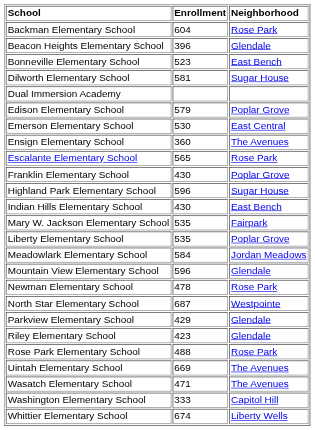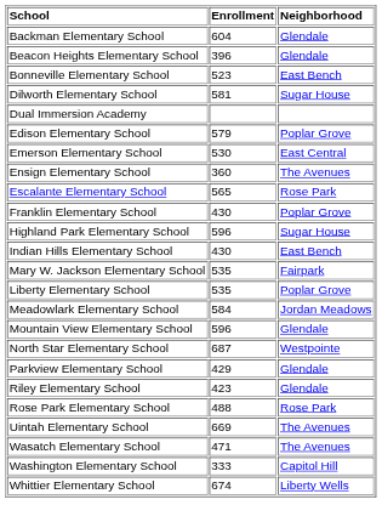 <table border="1" cellpadding="2">
 <tr>
 <td><strong>School</strong></td>
 <td><strong>Enrollment</strong></td>
 <td><strong>Neighborhood</strong></td>
 </tr>
 <tr>
 <td>Backman Elementary School</td>
 <td>604</td>
-<td><a href='#'>Rose Park</a></td>
+<td><a href='#'>Glendale</a></td>
 </tr>
 <tr>
 <td>Beacon Heights Elementary School</td>
 <td>396</td>
 <td><a href='#'>Glendale</a></td>
 </tr>
 <tr>
 <td>Bonneville Elementary School</td>
 <td>523</td>
 <td><a href='#'>East Bench</a></td>
 </tr>
 <tr>
 <td>Dilworth Elementary School</td>
 <td>581</td>
 <td><a href='#'>Sugar House</a></td>
 </tr>
 <tr>
 <td>Dual Immersion Academy</td>
 <td></td>
 <td></td>
 </tr>
 <tr>
 <td>Edison Elementary School</td>
 <td>579</td>
 <td><a href='#'>Poplar Grove</a></td>
 </tr>
 <tr>
 <td>Emerson Elementary School</td>
 <td>530</td>
 <td><a href='#'>East Central</a></td>
 </tr>
 <tr>
 <td>Ensign Elementary School</td>
 <td>360</td>
 <td><a href='#'>The Avenues</a></td>
 </tr>
 <tr>
 <td><a href='#'>Escalante Elementary School</a></td>
 <td>565</td>
 <td><a href='#'>Rose Park</a></td>
 </tr>
 <tr>
 <td>Franklin Elementary School</td>
 <td>430</td>
 <td><a href='#'>Poplar Grove</a></td>
 </tr>
 <tr>
 <td>Highland Park Elementary School</td>
 <td>596</td>
 <td><a href='#'>Sugar House</a></td>
 </tr>
 <tr>
 <td>Indian Hills Elementary School</td>
 <td>430</td>
 <td><a href='#'>East Bench</a></td>
 </tr>
 <tr>
 <td>Mary W. Jackson Elementary School</td>
 <td>535</td>
 <td><a href='#'>Fairpark</a></td>
 </tr>
 <tr>
 <td>Liberty Elementary School</td>
 <td>535</td>
 <td><a href='#'>Poplar Grove</a></td>
 </tr>
 <tr>
 <td>Meadowlark Elementary School</td>
 <td>584</td>
 <td><a href='#'>Jordan Meadows</a></td>
 </tr>
 <tr>
 <td>Mountain View Elementary School</td>
 <td>596</td>
 <td><a href='#'>Glendale</a></td>
 </tr>
 <tr>
-<td>Newman Elementary School</td>
-<td>478</td>
-<td><a href='#'>Rose Park</a></td>
-</tr>
-<tr>
 <td>North Star Elementary School</td>
 <td>687</td>
 <td><a href='#'>Westpointe</a></td>
 </tr>
 <tr>
 <td>Parkview Elementary School</td>
 <td>429</td>
 <td><a href='#'>Glendale</a></td>
 </tr>
 <tr>
 <td>Riley Elementary School</td>
 <td>423</td>
 <td><a href='#'>Glendale</a></td>
 </tr>
 <tr>
 <td>Rose Park Elementary School</td>
 <td>488</td>
 <td><a href='#'>Rose Park</a></td>
 </tr>
 <tr>
 <td>Uintah Elementary School</td>
 <td>669</td>
 <td><a href='#'>The Avenues</a></td>
 </tr>
 <tr>
 <td>Wasatch Elementary School</td>
 <td>471</td>
 <td><a href='#'>The Avenues</a></td>
 </tr>
 <tr>
 <td>Washington Elementary School</td>
 <td>333</td>
 <td><a href='#'>Capitol Hill</a></td>
 </tr>
 <tr>
 <td>Whittier Elementary School</td>
 <td>674</td>
 <td><a href='#'>Liberty Wells</a></td>
 </tr>
 </table>
